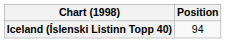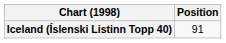 <table class="wikitable plainrowheaders" style="text-align:center">
 <tr>
 <th scope="col">Chart (1998)</th>
 <th scope="col">Position</th>
 </tr>
 <tr>
 <th scope="row">Iceland (Íslenski Listinn Topp 40)</th>
-<td>94</td>
+<td>91</td>
 </tr>
 </table>
